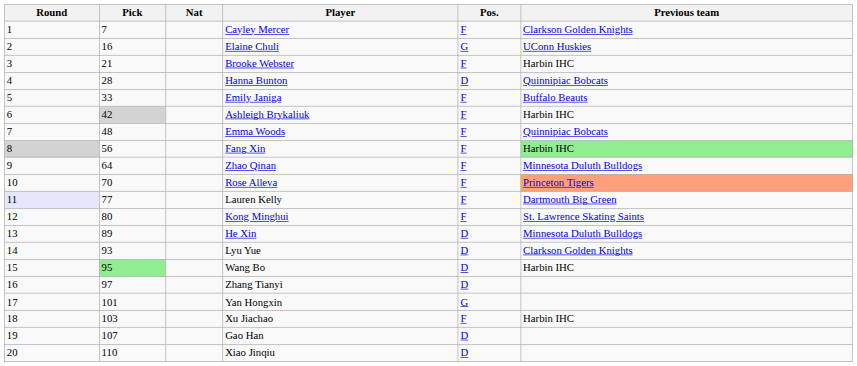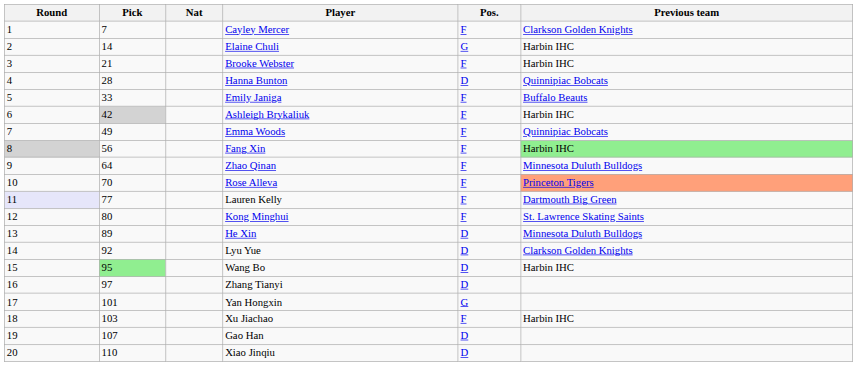 <table class="wikitable" width="80%">
 <tr>
 <th>Round</th>
 <th>Pick</th>
 <th>Nat</th>
 <th>Player</th>
 <th>Pos.</th>
 <th>Previous team</th>
 </tr>
 <tr>
 <td>1</td>
 <td>7</td>
 <td align=center></td>
 <td><a href='#'>Cayley Mercer</a></td>
 <td><a href='#'>F</a></td>
 <td><a href='#'>Clarkson Golden Knights</a></td>
 </tr>
 <tr>
 <td>2</td>
-<td>16</td>
+<td>14</td>
 <td align=center></td>
 <td><a href='#'>Elaine Chuli</a></td>
 <td><a href='#'>G</a></td>
-<td><a href='#'>UConn Huskies</a></td>
+<td>Harbin IHC</td>
 </tr>
 <tr>
 <td>3</td>
 <td>21</td>
 <td align=center></td>
 <td><a href='#'>Brooke Webster</a></td>
 <td><a href='#'>F</a></td>
 <td>Harbin IHC</td>
 </tr>
 <tr>
 <td>4</td>
 <td>28</td>
 <td align=center></td>
 <td><a href='#'>Hanna Bunton</a></td>
 <td><a href='#'>D</a></td>
 <td><a href='#'>Quinnipiac Bobcats</a></td>
 </tr>
 <tr>
 <td>5</td>
 <td>33</td>
 <td align=center></td>
 <td><a href='#'>Emily Janiga</a></td>
 <td><a href='#'>F</a></td>
 <td><a href='#'>Buffalo Beauts</a></td>
 </tr>
 <tr>
 <td>6</td>
 <td style="background: lightgrey;">42</td>
 <td align=center></td>
 <td><a href='#'>Ashleigh Brykaliuk</a></td>
 <td><a href='#'>F</a></td>
 <td>Harbin IHC</td>
 </tr>
 <tr>
 <td>7</td>
-<td>48</td>
+<td>49</td>
 <td align=center></td>
 <td><a href='#'>Emma Woods</a></td>
 <td><a href='#'>F</a></td>
 <td><a href='#'>Quinnipiac Bobcats</a></td>
 </tr>
 <tr>
 <td style="background: lightgrey;">8</td>
 <td>56</td>
 <td align=center></td>
 <td><a href='#'>Fang Xin</a></td>
 <td><a href='#'>F</a></td>
 <td style="background: lightgreen;">Harbin IHC</td>
 </tr>
 <tr>
 <td>9</td>
 <td>64</td>
 <td align=center></td>
 <td><a href='#'>Zhao Qinan</a></td>
 <td><a href='#'>F</a></td>
 <td><a href='#'>Minnesota Duluth Bulldogs</a></td>
 </tr>
 <tr>
 <td>10</td>
 <td>70</td>
 <td align=center></td>
 <td><a href='#'>Rose Alleva</a></td>
 <td><a href='#'>F</a></td>
 <td style="background: lightsalmon;"><a href='#'>Princeton Tigers</a></td>
 </tr>
 <tr>
 <td style="background: lavender;">11</td>
 <td>77</td>
 <td align=center></td>
 <td>Lauren Kelly</td>
 <td><a href='#'>F</a></td>
 <td><a href='#'>Dartmouth Big Green</a></td>
 </tr>
 <tr>
 <td>12</td>
 <td>80</td>
 <td align=center></td>
 <td><a href='#'>Kong Minghui</a></td>
 <td><a href='#'>F</a></td>
 <td><a href='#'>St. Lawrence Skating Saints</a></td>
 </tr>
 <tr>
 <td>13</td>
 <td>89</td>
 <td align=center></td>
 <td><a href='#'>He Xin</a></td>
 <td><a href='#'>D</a></td>
 <td><a href='#'>Minnesota Duluth Bulldogs</a></td>
 </tr>
 <tr>
 <td>14</td>
-<td>93</td>
+<td>92</td>
 <td align=center></td>
 <td>Lyu Yue</td>
 <td><a href='#'>D</a></td>
 <td><a href='#'>Clarkson Golden Knights</a></td>
 </tr>
 <tr>
 <td>15</td>
 <td style="background: lightgreen;">95</td>
 <td align=center></td>
 <td>Wang Bo</td>
 <td><a href='#'>D</a></td>
 <td>Harbin IHC</td>
 </tr>
 <tr>
 <td>16</td>
 <td>97</td>
 <td align=center></td>
 <td>Zhang Tianyi</td>
 <td><a href='#'>D</a></td>
 <td></td>
 </tr>
 <tr>
 <td>17</td>
 <td>101</td>
 <td align=center></td>
 <td>Yan Hongxin</td>
 <td><a href='#'>G</a></td>
 <td></td>
 </tr>
 <tr>
 <td>18</td>
 <td>103</td>
 <td align=center></td>
 <td>Xu Jiachao</td>
 <td><a href='#'>F</a></td>
 <td>Harbin IHC</td>
 </tr>
 <tr>
 <td>19</td>
 <td>107</td>
 <td align=center></td>
 <td>Gao Han</td>
 <td><a href='#'>D</a></td>
 <td></td>
 </tr>
 <tr>
 <td>20</td>
 <td>110</td>
 <td align=center></td>
 <td>Xiao Jinqiu</td>
 <td><a href='#'>D</a></td>
 <td></td>
 </tr>
 </table>
